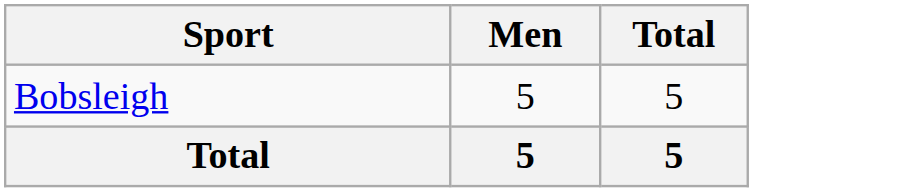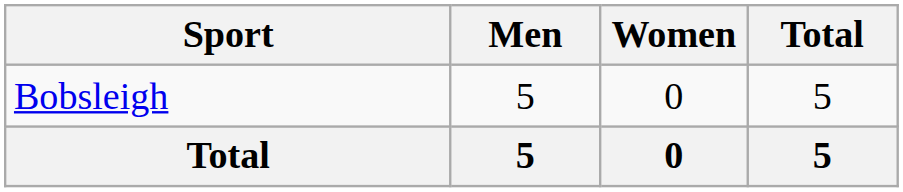 <table class="wikitable sortable" style="text-align:center;">
 <tr>
 <th width=180>Sport</th>
 <th width=55>Men</th>
+<th width=55>Women</th>
 <th width=55>Total</th>
 </tr>
 <tr>
 <td align=left><a href='#'>Bobsleigh</a></td>
 <td>5</td>
+<td>0</td>
 <td>5</td>
 </tr>
 <tr>
 <th>Total</th>
 <th>5</th>
+<th>0</th>
 <th>5</th>
 </tr>
 </table>
